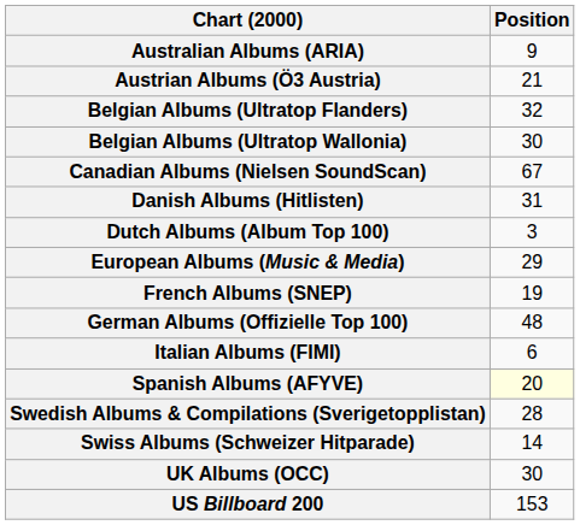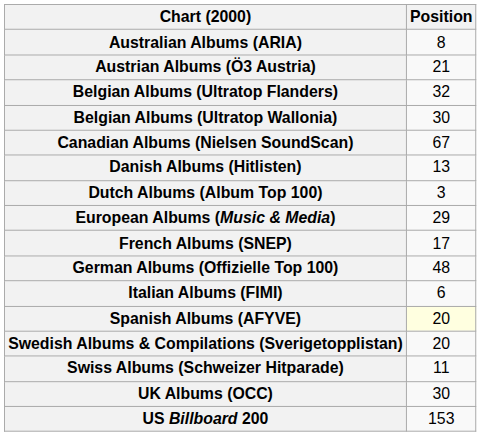 <table class="wikitable sortable plainrowheaders" style="text-align:center;">
 <tr>
 <th scope="column">Chart (2000)</th>
 <th scope="column">Position</th>
 </tr>
 <tr>
 <th scope="row">Australian Albums (ARIA)</th>
-<td>9</td>
+<td>8</td>
 </tr>
 <tr>
 <th scope="row">Austrian Albums (Ö3 Austria)</th>
 <td>21</td>
 </tr>
 <tr>
 <th scope="row">Belgian Albums (Ultratop Flanders)</th>
 <td>32</td>
 </tr>
 <tr>
 <th scope="row">Belgian Albums (Ultratop Wallonia)</th>
 <td>30</td>
 </tr>
 <tr>
 <th scope="row">Canadian Albums (Nielsen SoundScan)</th>
 <td>67</td>
 </tr>
 <tr>
 <th scope="row">Danish Albums (Hitlisten)</th>
-<td>31</td>
+<td>13</td>
 </tr>
 <tr>
 <th scope="row">Dutch Albums (Album Top 100)</th>
 <td>3</td>
 </tr>
 <tr>
 <th scope="row">European Albums (<em>Music & Media</em>)</th>
 <td>29</td>
 </tr>
 <tr>
 <th scope="row">French Albums (SNEP)</th>
-<td>19</td>
+<td>17</td>
 </tr>
 <tr>
 <th scope="row">German Albums (Offizielle Top 100)</th>
 <td>48</td>
 </tr>
 <tr>
 <th scope="row">Italian Albums (FIMI)</th>
 <td>6</td>
 </tr>
 <tr>
 <th scope="row">Spanish Albums (AFYVE)</th>
 <td style="background: lightyellow;">20</td>
 </tr>
 <tr>
 <th scope="row">Swedish Albums & Compilations (Sverigetopplistan)</th>
-<td>28</td>
+<td>20</td>
 </tr>
 <tr>
 <th scope="row">Swiss Albums (Schweizer Hitparade)</th>
-<td>14</td>
+<td>11</td>
 </tr>
 <tr>
 <th scope="row">UK Albums (OCC)</th>
 <td>30</td>
 </tr>
 <tr>
 <th scope="row">US <em>Billboard</em> 200</th>
 <td>153</td>
 </tr>
 </table>
